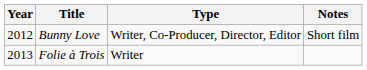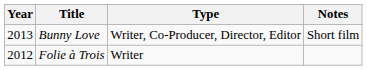 <table class="wikitable sortable">
 <tr>
 <th>Year</th>
 <th>Title</th>
 <th>Type</th>
 <th class="unsortable">Notes</th>
 </tr>
 <tr>
-<td>2012</td>
+<td>2013</td>
 <td><em>Bunny Love</em></td>
 <td>Writer, Co-Producer, Director, Editor</td>
 <td>Short film</td>
 </tr>
 <tr>
-<td>2013</td>
+<td>2012</td>
 <td><em>Folie à Trois</em></td>
 <td>Writer</td>
 <td></td>
 </tr>
 </table>
